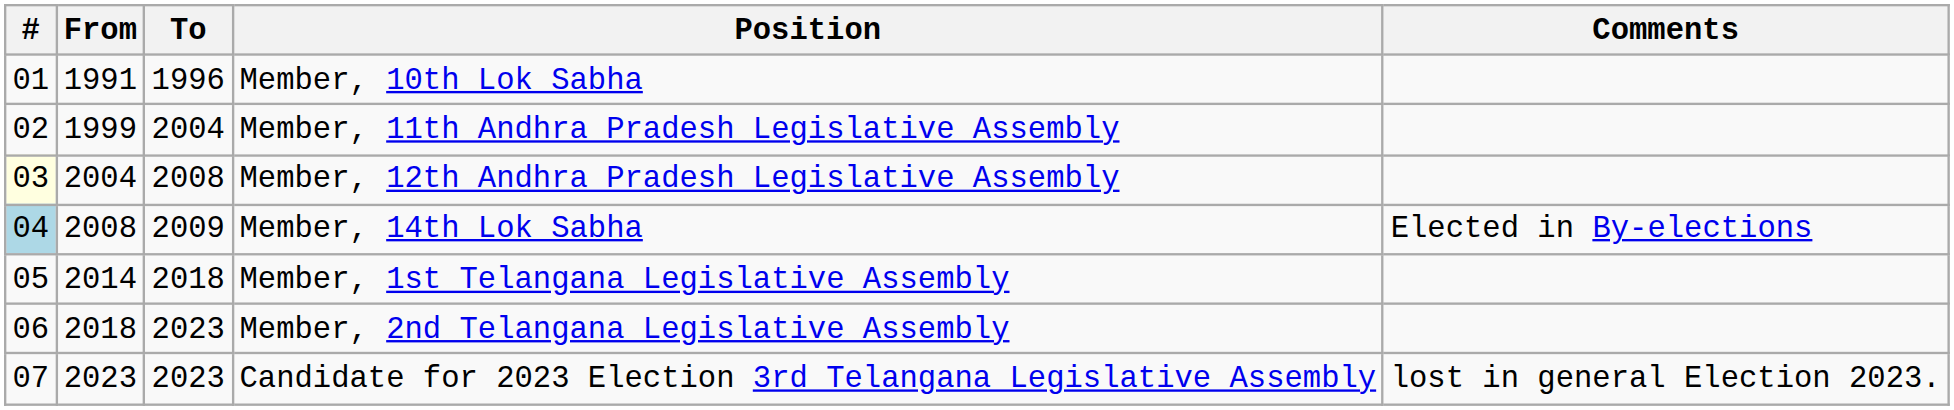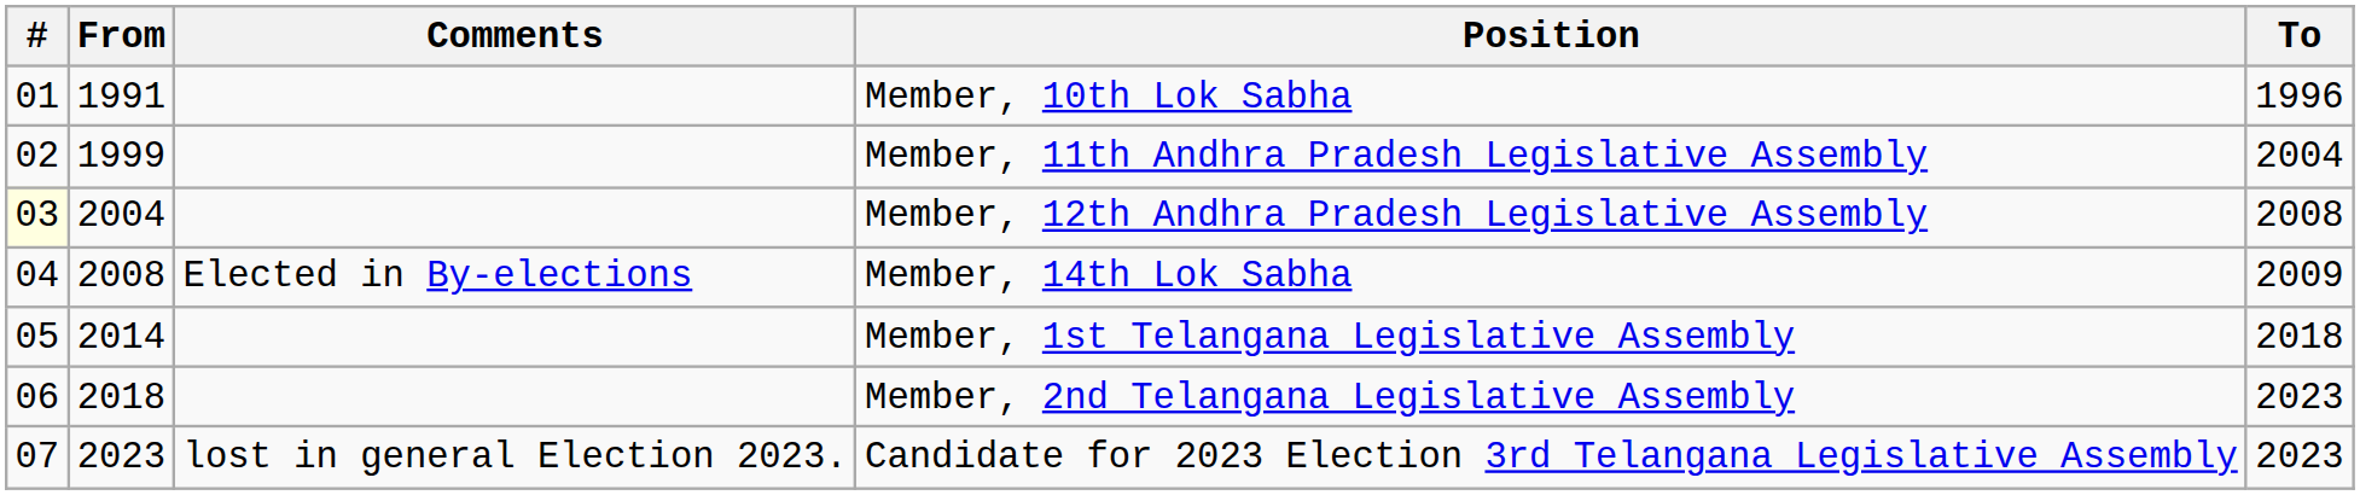 <table class="wikitable sortable">
 <tr>
 <th>#</th>
 <th>From</th>
+<th>Comments</th>
+<th>Position</th>
 <th>To</th>
-<th>Position</th>
-<th>Comments</th>
 </tr>
 <tr>
 <td>01</td>
 <td>1991</td>
+<td></td>
+<td>Member, <a href='#'>10th Lok Sabha</a></td>
 <td>1996</td>
-<td>Member, <a href='#'>10th Lok Sabha</a></td>
-<td></td>
 </tr>
 <tr>
 <td>02</td>
 <td>1999</td>
+<td></td>
+<td>Member, <a href='#'>11th Andhra Pradesh  Legislative Assembly</a></td>
 <td>2004</td>
-<td>Member, <a href='#'>11th Andhra Pradesh  Legislative Assembly</a></td>
-<td></td>
 </tr>
 <tr>
 <td style="background: lightyellow;">03</td>
 <td>2004</td>
+<td></td>
+<td>Member, <a href='#'>12th Andhra Pradesh  Legislative Assembly</a></td>
 <td>2008</td>
-<td>Member, <a href='#'>12th Andhra Pradesh  Legislative Assembly</a></td>
-<td></td>
 </tr>
 <tr>
-<td style="background: lightblue;">04</td>
+<td>04</td>
 <td>2008</td>
+<td>Elected in <a href='#'>By-elections</a></td>
+<td>Member, <a href='#'>14th Lok Sabha</a></td>
 <td>2009</td>
-<td>Member, <a href='#'>14th Lok Sabha</a></td>
-<td>Elected in <a href='#'>By-elections</a></td>
 </tr>
 <tr>
 <td>05</td>
 <td>2014</td>
+<td></td>
+<td>Member, <a href='#'>1st Telangana Legislative  Assembly</a></td>
 <td>2018</td>
-<td>Member, <a href='#'>1st Telangana Legislative  Assembly</a></td>
-<td></td>
 </tr>
 <tr>
 <td>06</td>
 <td>2018</td>
+<td></td>
+<td>Member, <a href='#'>2nd Telangana Legislative  Assembly</a></td>
 <td>2023</td>
-<td>Member, <a href='#'>2nd Telangana Legislative  Assembly</a></td>
-<td></td>
 </tr>
 <tr>
 <td>07</td>
 <td>2023</td>
+<td>lost in general Election 2023.</td>
+<td>Candidate for 2023 Election <a href='#'>3rd Telangana Legislative  Assembly</a></td>
 <td>2023</td>
-<td>Candidate for 2023 Election <a href='#'>3rd Telangana Legislative  Assembly</a></td>
-<td>lost in general Election 2023.</td>
 </tr>
 </table>
